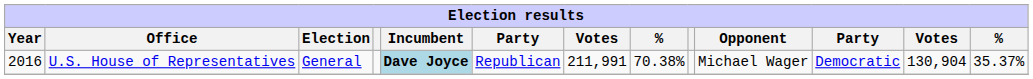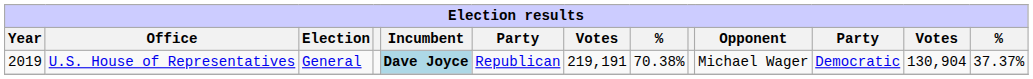 <table class="wikitable collapsible">
 <tr bgcolor=#cccccc>
 <th colspan=24 style="background: #ccccff;">Election results</th>
 </tr>
 <tr>
 <th><strong>Year</strong></th>
 <th><strong>Office</strong></th>
 <th><strong>Election</strong></th>
 <th></th>
 <th><strong>Incumbent</strong></th>
 <th><strong>Party</strong></th>
 <th><strong>Votes</strong></th>
 <th><strong>%</strong></th>
 <th></th>
 <th><strong>Opponent</strong></th>
 <th><strong>Party</strong></th>
 <th><strong>Votes</strong></th>
 <th><strong>%</strong></th>
 </tr>
 <tr>
-<td>2016</td>
+<td>2019</td>
 <td><a href='#'>U.S. House of Representatives</a></td>
 <td><a href='#'>General</a></td>
 <td></td>
 <td style="background: lightblue;"><strong>Dave Joyce</strong></td>
 <td><a href='#'>Republican</a></td>
-<td>211,991</td>
+<td>219,191</td>
 <td>70.38%</td>
 <td></td>
 <td>Michael Wager</td>
 <td><a href='#'>Democratic</a></td>
 <td>130,904</td>
-<td>35.37%</td>
+<td>37.37%</td>
 </tr>
 <tr>
 </tr>
 </table>
